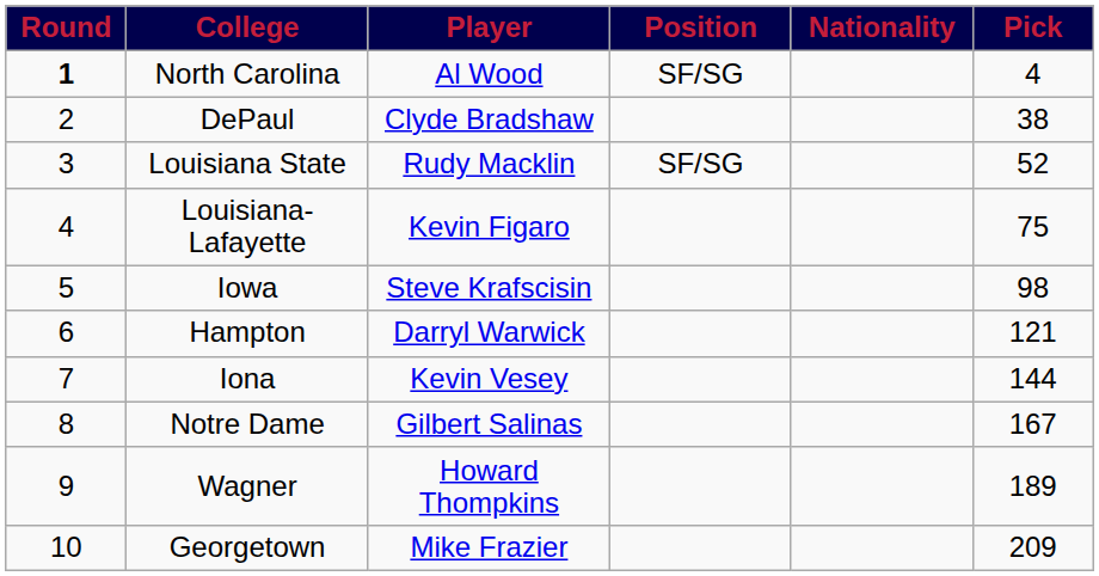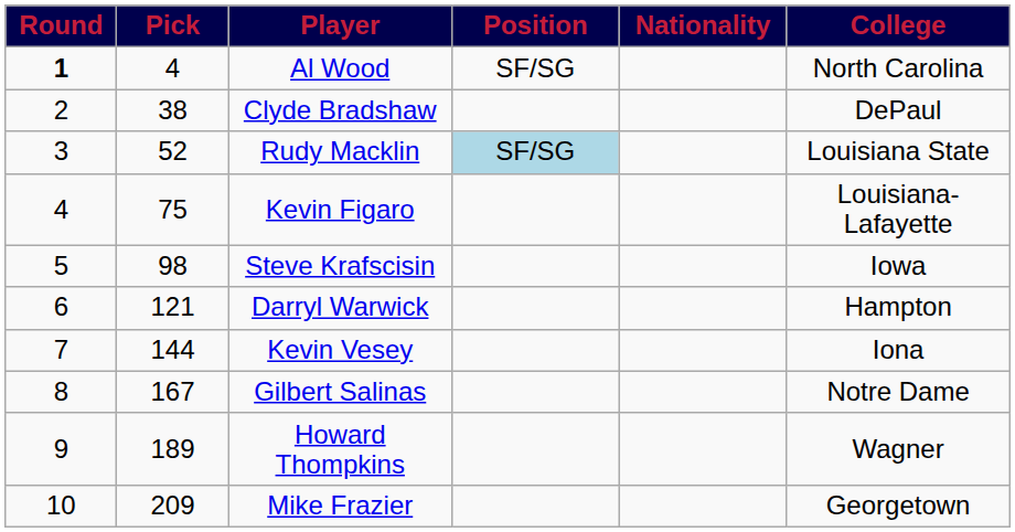 <table class="wikitable sortable sortable">
 <tr>
 <th style="background:#00004d; color:#C41E3A" width="10%">Round</th>
-<th style="background:#00004d; color:#C41E3A" width="20%">College</th>
+<th style="background:#00004d; color:#C41E3A" width="10%">Pick</th>
 <th style="background:#00004d; color:#C41E3A" width="20%">Player</th>
 <th style="background:#00004d; color:#C41E3A" width="15%">Position</th>
 <th style="background:#00004d; color:#C41E3A" width="15%">Nationality</th>
-<th style="background:#00004d; color:#C41E3A" width="10%">Pick</th>
+<th style="background:#00004d; color:#C41E3A" width="20%">College</th>
 </tr>
 <tr style="text-align: center">
 <td><strong>1</strong></td>
-<td>North Carolina</td>
+<td>4</td>
 <td><a href='#'>Al Wood</a></td>
 <td>SF/SG</td>
 <td></td>
-<td>4</td>
+<td>North Carolina</td>
 </tr>
 <tr style="text-align: center">
 <td>2</td>
-<td>DePaul</td>
+<td>38</td>
 <td><a href='#'>Clyde Bradshaw</a></td>
 <td></td>
 <td></td>
-<td>38</td>
+<td>DePaul</td>
 </tr>
 <tr style="text-align: center">
 <td>3</td>
+<td>52</td>
+<td><a href='#'>Rudy Macklin</a></td>
+<td style="background: lightblue;">SF/SG</td>
+<td></td>
 <td>Louisiana State</td>
-<td><a href='#'>Rudy Macklin</a></td>
-<td>SF/SG</td>
-<td></td>
-<td>52</td>
 </tr>
 <tr style="text-align: center">
 <td>4</td>
-<td>Louisiana-Lafayette</td>
+<td>75</td>
 <td><a href='#'>Kevin Figaro</a></td>
 <td></td>
 <td></td>
-<td>75</td>
+<td>Louisiana-Lafayette</td>
 </tr>
 <tr style="text-align: center">
 <td>5</td>
-<td>Iowa</td>
+<td>98</td>
 <td><a href='#'>Steve Krafscisin</a></td>
 <td></td>
 <td></td>
-<td>98</td>
+<td>Iowa</td>
 </tr>
 <tr style="text-align: center">
 <td>6</td>
-<td>Hampton</td>
+<td>121</td>
 <td><a href='#'>Darryl Warwick</a></td>
 <td></td>
 <td></td>
-<td>121</td>
+<td>Hampton</td>
 </tr>
 <tr style="text-align: center">
 <td>7</td>
-<td>Iona</td>
+<td>144</td>
 <td><a href='#'>Kevin Vesey</a></td>
 <td></td>
 <td></td>
-<td>144</td>
+<td>Iona</td>
 </tr>
 <tr style="text-align: center">
 <td>8</td>
-<td>Notre Dame</td>
+<td>167</td>
 <td><a href='#'>Gilbert Salinas</a></td>
 <td></td>
 <td> <br> </td>
-<td>167</td>
+<td>Notre Dame</td>
 </tr>
 <tr style="text-align: center">
 <td>9</td>
-<td>Wagner</td>
+<td>189</td>
 <td><a href='#'>Howard Thompkins</a></td>
 <td></td>
 <td></td>
-<td>189</td>
+<td>Wagner</td>
 </tr>
 <tr style="text-align: center">
 <td>10</td>
-<td>Georgetown</td>
+<td>209</td>
 <td><a href='#'>Mike Frazier</a></td>
 <td></td>
 <td></td>
-<td>209</td>
+<td>Georgetown</td>
 </tr>
 </table>
